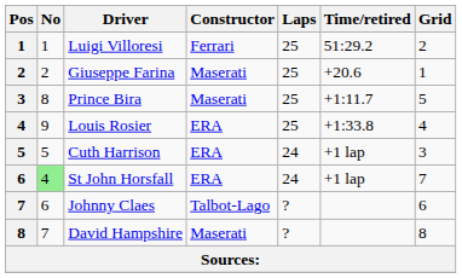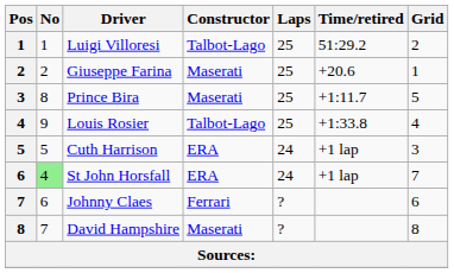 <table class="wikitable" style="font-size: 95%;">
 <tr>
 <th>Pos</th>
 <th>No</th>
 <th>Driver</th>
 <th>Constructor</th>
 <th>Laps</th>
 <th>Time/retired</th>
 <th>Grid</th>
 </tr>
 <tr>
 <th>1</th>
 <td>1</td>
 <td> <a href='#'>Luigi Villoresi</a></td>
-<td><a href='#'>Ferrari</a></td>
+<td><a href='#'>Talbot-Lago</a></td>
 <td>25</td>
 <td>51:29.2</td>
 <td>2</td>
 </tr>
 <tr>
 <th>2</th>
 <td>2</td>
 <td> <a href='#'>Giuseppe Farina</a></td>
 <td><a href='#'>Maserati</a></td>
 <td>25</td>
 <td>+20.6</td>
 <td>1</td>
 </tr>
 <tr>
 <th>3</th>
 <td>8</td>
 <td> <a href='#'>Prince Bira</a></td>
 <td><a href='#'>Maserati</a></td>
 <td>25</td>
 <td>+1:11.7</td>
 <td>5</td>
 </tr>
 <tr>
 <th>4</th>
 <td>9</td>
 <td> <a href='#'>Louis Rosier</a></td>
-<td><a href='#'>ERA</a></td>
+<td><a href='#'>Talbot-Lago</a></td>
 <td>25</td>
 <td>+1:33.8</td>
 <td>4</td>
 </tr>
 <tr>
 <th>5</th>
 <td>5</td>
 <td> <a href='#'>Cuth Harrison</a></td>
 <td><a href='#'>ERA</a></td>
 <td>24</td>
 <td>+1 lap</td>
 <td>3</td>
 </tr>
 <tr>
 <th>6</th>
 <td style="background: lightgreen;">4</td>
 <td> <a href='#'>St John Horsfall</a></td>
 <td><a href='#'>ERA</a></td>
 <td>24</td>
 <td>+1 lap</td>
 <td>7</td>
 </tr>
 <tr>
 <th>7</th>
 <td>6</td>
 <td> <a href='#'>Johnny Claes</a></td>
-<td><a href='#'>Talbot-Lago</a></td>
+<td><a href='#'>Ferrari</a></td>
 <td>?</td>
 <td></td>
 <td>6</td>
 </tr>
 <tr>
 <th>8</th>
 <td>7</td>
 <td> <a href='#'>David Hampshire</a></td>
 <td><a href='#'>Maserati</a></td>
 <td>?</td>
 <td></td>
 <td>8</td>
 </tr>
 <tr style="background-color:#E5E4E2" align="center">
 <th colspan=7>Sources:</th>
 </tr>
 <tr>
 </tr>
 </table>
